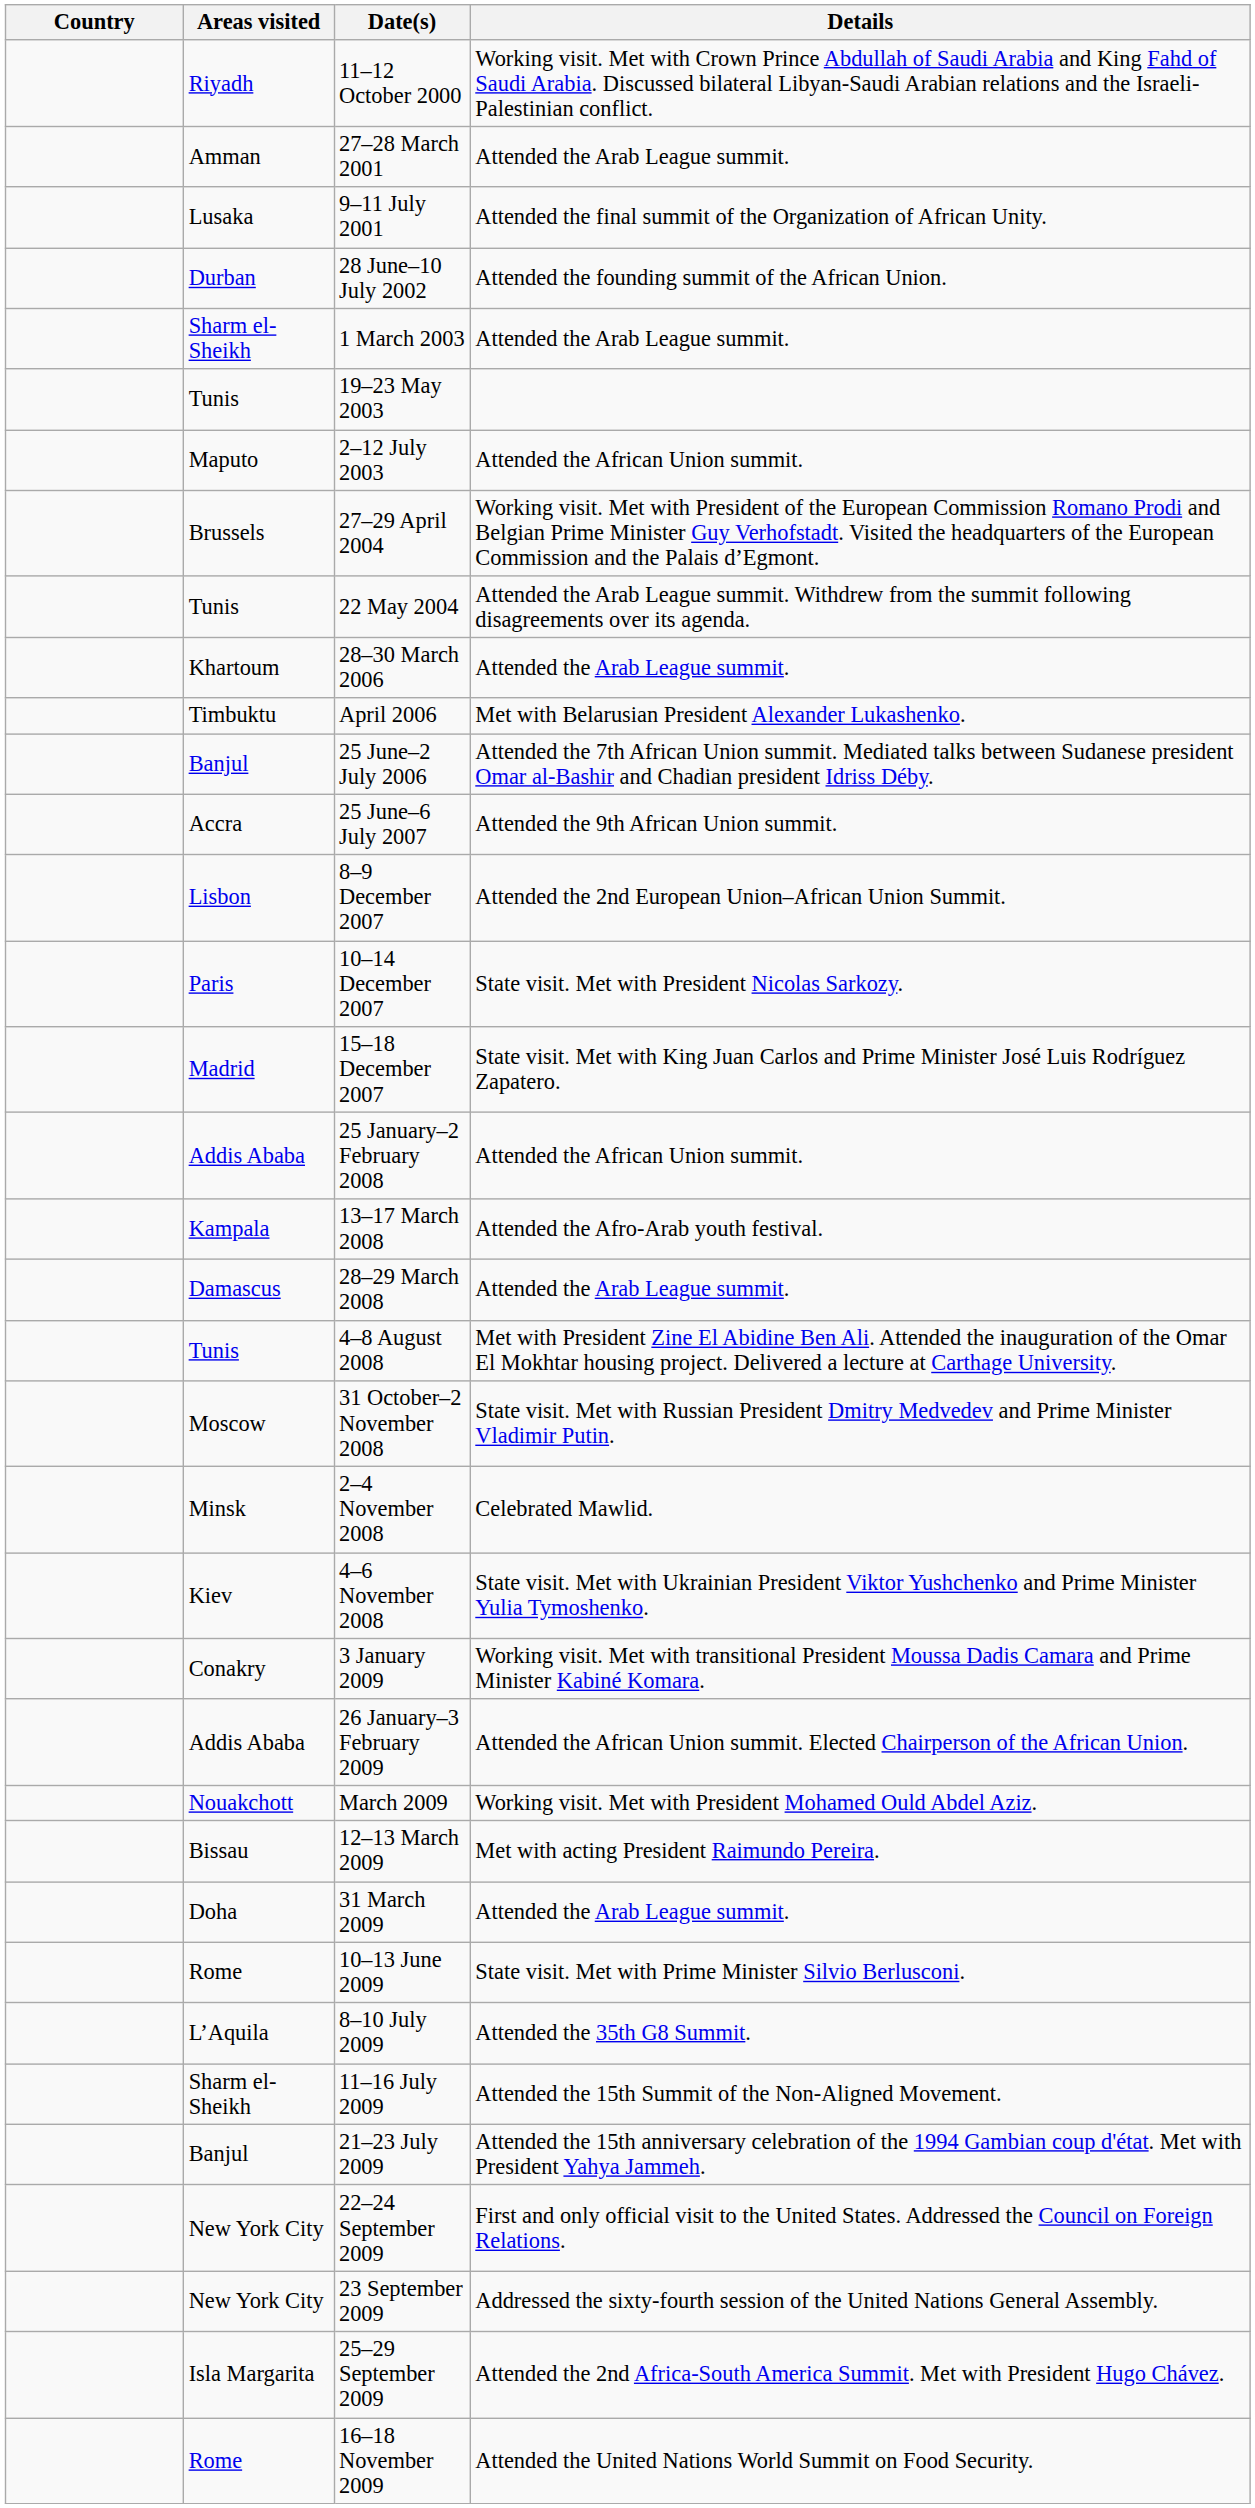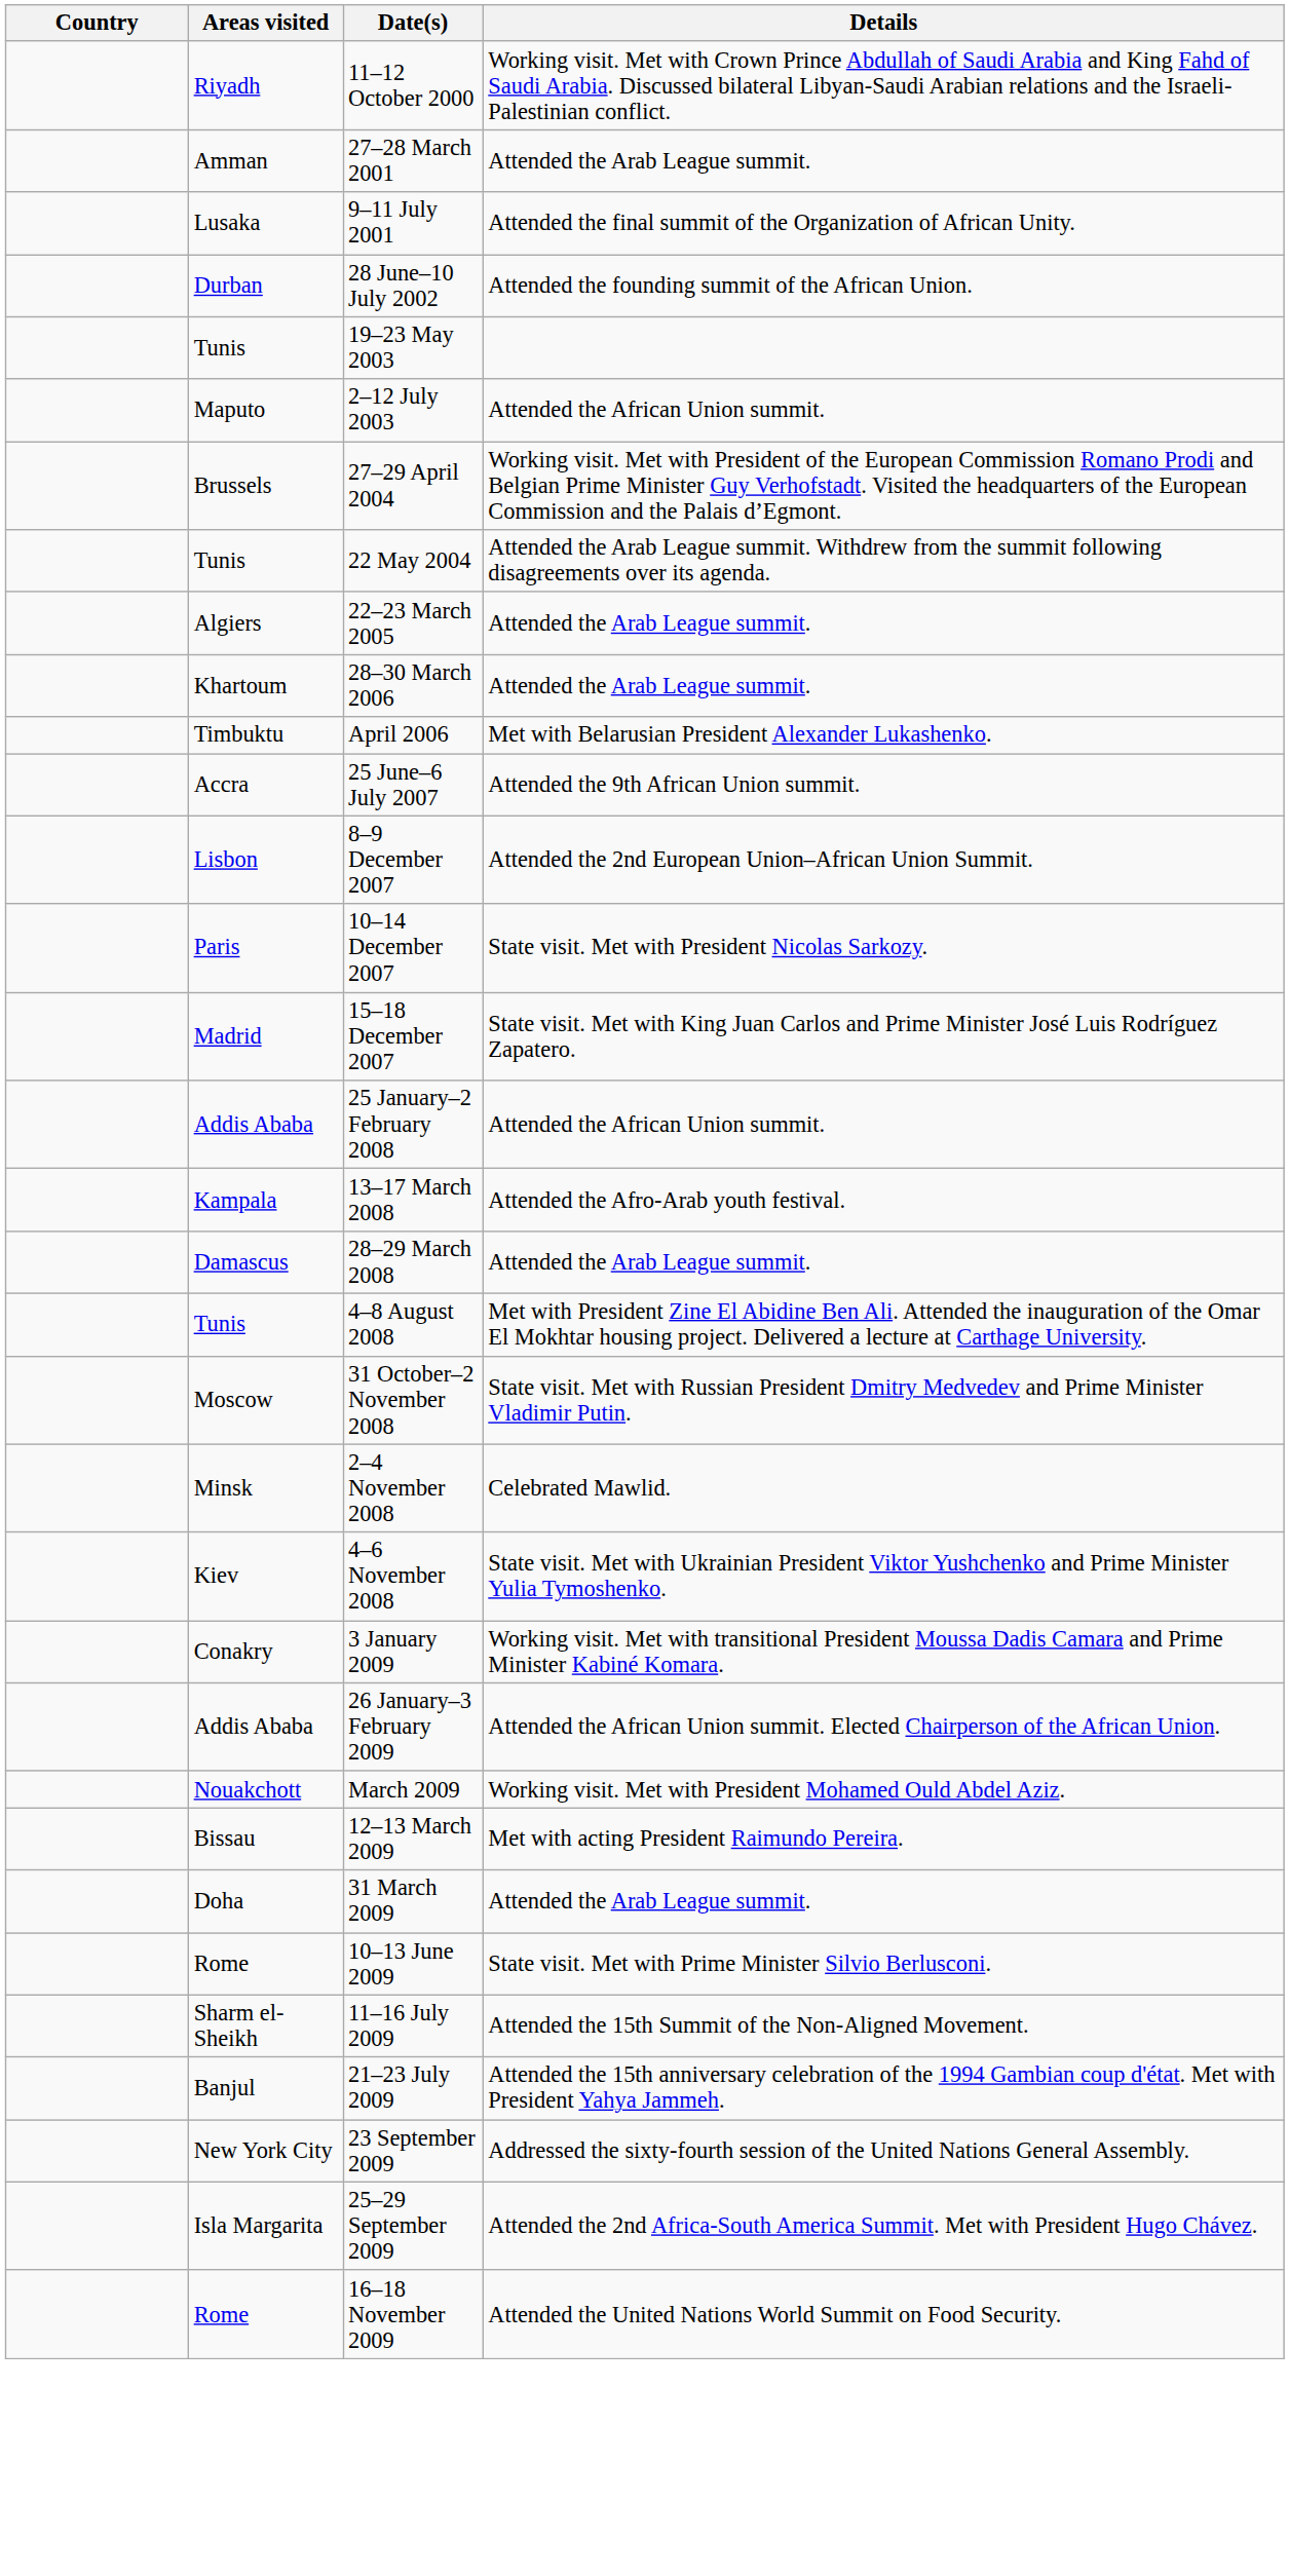 <table class="wikitable sortable outercollapse" style="margin: 1em auto 1em auto">
 <tr>
 <th width=120>Country</th>
 <th width=100>Areas visited</th>
 <th width=90>Date(s)</th>
 <th style="width:550px;" class="unsortable">Details</th>
 </tr>
 <tr>
 <td></td>
 <td><a href='#'>Riyadh</a></td>
 <td>11–12 October 2000</td>
 <td>Working visit. Met with Crown Prince <a href='#'>Abdullah of Saudi Arabia</a> and King <a href='#'>Fahd of Saudi Arabia</a>. Discussed bilateral Libyan-Saudi Arabian relations and the Israeli-Palestinian conflict.</td>
 </tr>
 <tr>
 <td></td>
 <td>Amman</td>
 <td>27–28 March 2001</td>
 <td>Attended the Arab League summit.</td>
 </tr>
 <tr>
 <td></td>
 <td>Lusaka</td>
 <td>9–11 July 2001</td>
 <td>Attended the final summit of the Organization of African Unity.</td>
 </tr>
 <tr>
 <td></td>
 <td><a href='#'>Durban</a></td>
 <td>28 June–10 July 2002</td>
 <td>Attended the founding summit of the African Union.</td>
 </tr>
 <tr>
 <td></td>
-<td><a href='#'>Sharm el-Sheikh</a></td>
-<td>1 March 2003</td>
-<td>Attended the Arab League summit.</td>
-</tr>
-<tr>
-<td></td>
 <td>Tunis</td>
 <td>19–23 May 2003</td>
 <td></td>
 </tr>
 <tr>
 <td></td>
 <td>Maputo</td>
 <td>2–12 July 2003</td>
 <td>Attended the African Union summit.</td>
 </tr>
 <tr>
 <td></td>
 <td>Brussels</td>
 <td>27–29 April 2004</td>
 <td>Working visit. Met with President of the European Commission <a href='#'>Romano Prodi</a> and Belgian Prime Minister <a href='#'>Guy Verhofstadt</a>. Visited the headquarters of the European Commission and the Palais d’Egmont.</td>
 </tr>
 <tr>
 <td></td>
 <td>Tunis</td>
 <td>22 May 2004</td>
 <td>Attended the Arab League summit. Withdrew from the summit following disagreements over its agenda.</td>
 </tr>
 <tr>
 <td></td>
+<td>Algiers</td>
+<td>22–23 March 2005</td>
+<td>Attended the <a href='#'>Arab League summit</a>.</td>
+</tr>
+<tr>
+<td></td>
 <td>Khartoum</td>
 <td>28–30 March 2006</td>
 <td>Attended the <a href='#'>Arab League summit</a>.</td>
 </tr>
 <tr>
 <td></td>
 <td>Timbuktu</td>
 <td>April 2006</td>
 <td>Met with Belarusian President <a href='#'>Alexander Lukashenko</a>.</td>
-</tr>
-<tr>
-<td></td>
-<td><a href='#'>Banjul</a></td>
-<td>25 June–2 July 2006</td>
-<td>Attended the 7th African Union summit. Mediated talks between Sudanese president <a href='#'>Omar al-Bashir</a> and Chadian president <a href='#'>Idriss Déby</a>.</td>
 </tr>
 <tr>
 <td></td>
 <td>Accra</td>
 <td>25 June–6 July 2007</td>
 <td>Attended the 9th African Union summit.</td>
 </tr>
 <tr>
 <td></td>
 <td><a href='#'>Lisbon</a></td>
 <td>8–9 December 2007</td>
 <td>Attended the 2nd European Union–African Union Summit.</td>
 </tr>
 <tr>
 <td></td>
 <td><a href='#'>Paris</a></td>
 <td>10–14 December 2007</td>
 <td>State visit. Met with President <a href='#'>Nicolas Sarkozy</a>.</td>
 </tr>
 <tr>
 <td></td>
 <td><a href='#'>Madrid</a></td>
 <td>15–18 December 2007</td>
 <td>State visit. Met with King Juan Carlos and Prime Minister José Luis Rodríguez Zapatero.</td>
 </tr>
 <tr>
 <td></td>
 <td><a href='#'>Addis Ababa</a></td>
 <td>25 January–2 February 2008</td>
 <td>Attended the African Union summit.</td>
 </tr>
 <tr>
 <td></td>
 <td><a href='#'>Kampala</a></td>
 <td>13–17 March 2008</td>
 <td>Attended the Afro-Arab youth festival.</td>
 </tr>
 <tr>
 <td></td>
 <td><a href='#'>Damascus</a></td>
 <td>28–29 March 2008</td>
 <td>Attended the <a href='#'>Arab League summit</a>.</td>
 </tr>
 <tr>
 <td></td>
 <td><a href='#'>Tunis</a></td>
 <td>4–8 August 2008</td>
 <td>Met with President <a href='#'>Zine El Abidine Ben Ali</a>. Attended the inauguration of the Omar El Mokhtar housing project. Delivered a lecture at <a href='#'>Carthage University</a>.</td>
 </tr>
 <tr>
 <td></td>
 <td>Moscow</td>
 <td>31 October–2 November 2008</td>
 <td>State visit. Met with Russian President <a href='#'>Dmitry Medvedev</a> and Prime Minister <a href='#'>Vladimir Putin</a>.</td>
 </tr>
 <tr>
 <td></td>
 <td>Minsk</td>
 <td>2–4 November 2008</td>
 <td>Celebrated Mawlid.</td>
 </tr>
 <tr>
 <td></td>
 <td>Kiev</td>
 <td>4–6 November 2008</td>
 <td>State visit. Met with Ukrainian President <a href='#'>Viktor Yushchenko</a> and Prime Minister <a href='#'>Yulia Tymoshenko</a>.</td>
 </tr>
 <tr>
 <td></td>
 <td>Conakry</td>
 <td>3 January 2009</td>
 <td>Working visit. Met with transitional President <a href='#'>Moussa Dadis Camara</a> and Prime Minister <a href='#'>Kabiné Komara</a>.</td>
 </tr>
 <tr>
 <td></td>
 <td>Addis Ababa</td>
 <td>26 January–3 February 2009</td>
 <td>Attended the African Union summit. Elected <a href='#'>Chairperson of the African Union</a>.</td>
 </tr>
 <tr>
 <td></td>
 <td><a href='#'>Nouakchott</a></td>
 <td>March 2009</td>
 <td>Working visit. Met with President <a href='#'>Mohamed Ould Abdel Aziz</a>.</td>
 </tr>
 <tr>
 <td></td>
 <td>Bissau</td>
 <td>12–13 March 2009</td>
 <td>Met with acting President <a href='#'>Raimundo Pereira</a>.</td>
 </tr>
 <tr>
 <td></td>
 <td>Doha</td>
 <td>31 March 2009</td>
 <td>Attended the <a href='#'>Arab League summit</a>.</td>
 </tr>
 <tr>
 <td></td>
 <td>Rome</td>
 <td>10–13 June 2009</td>
 <td>State visit. Met with Prime Minister <a href='#'>Silvio Berlusconi</a>.</td>
 </tr>
 <tr>
 <td></td>
-<td>L’Aquila</td>
-<td>8–10 July 2009</td>
-<td>Attended the <a href='#'>35th G8 Summit</a>.</td>
-</tr>
-<tr>
-<td></td>
 <td>Sharm el-Sheikh</td>
 <td>11–16 July 2009</td>
 <td>Attended the 15th Summit of the Non-Aligned Movement.</td>
 </tr>
 <tr>
 <td></td>
 <td>Banjul</td>
 <td>21–23 July 2009</td>
 <td>Attended the 15th anniversary celebration of the <a href='#'>1994 Gambian coup d'état</a>. Met with President <a href='#'>Yahya Jammeh</a>.</td>
-</tr>
-<tr>
-<td></td>
-<td>New York City</td>
-<td>22–24 September 2009</td>
-<td>First and only official visit to the United States. Addressed the <a href='#'>Council on Foreign Relations</a>.</td>
 </tr>
 <tr>
 <td></td>
 <td>New York City</td>
 <td>23 September 2009</td>
 <td>Addressed the sixty-fourth session of the United Nations General Assembly.</td>
 </tr>
 <tr>
 <td></td>
 <td>Isla Margarita</td>
 <td>25–29 September 2009</td>
 <td>Attended the 2nd <a href='#'>Africa-South America Summit</a>. Met with President <a href='#'>Hugo Chávez</a>.</td>
 </tr>
 <tr>
 <td></td>
 <td><a href='#'>Rome</a></td>
 <td>16–18 November 2009</td>
 <td>Attended the United Nations World Summit on Food Security.</td>
 </tr>
 </table>
